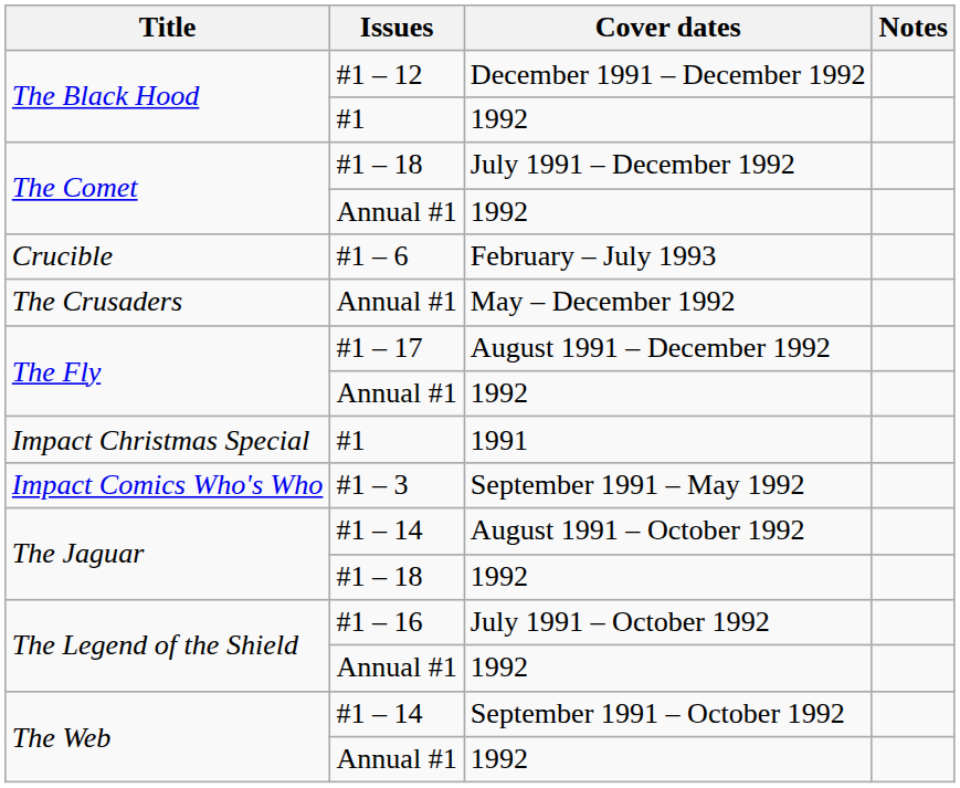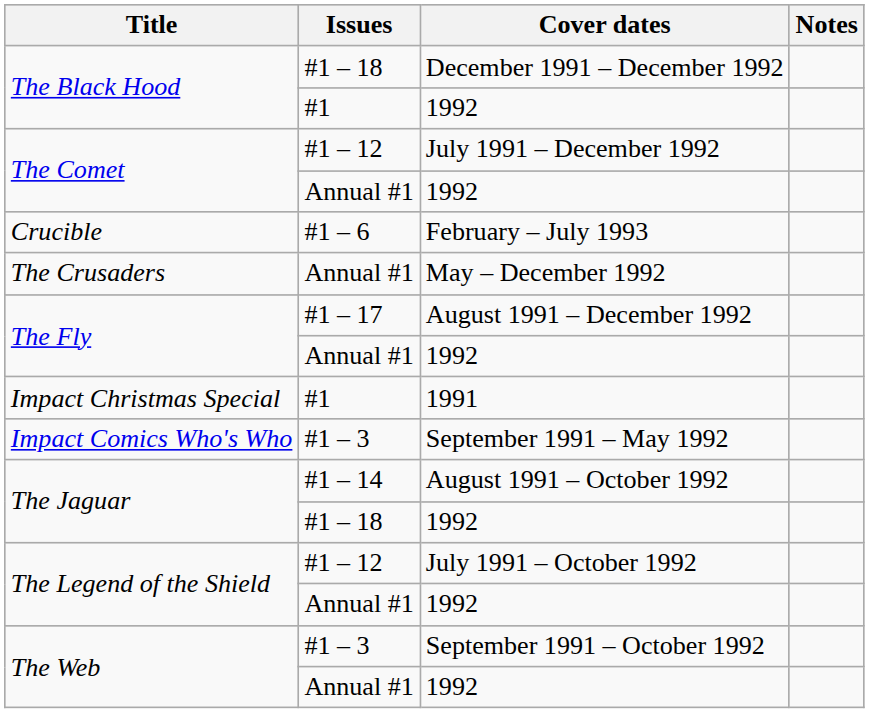 <table class="wikitable">
 <tr>
 <th>Title</th>
 <th>Issues</th>
 <th>Cover dates</th>
 <th>Notes</th>
 </tr>
 <tr>
 <td rowspan="2"><em><a href='#'>The Black Hood</a></em></td>
-<td>#1 – 12</td>
+<td>#1 – 18</td>
 <td>December 1991 – December 1992</td>
 <td></td>
 </tr>
 <tr>
 <td>#1</td>
 <td>1992</td>
 <td></td>
 </tr>
 <tr>
 <td rowspan="2"><em><a href='#'>The Comet</a></em></td>
-<td>#1 – 18</td>
+<td>#1 – 12</td>
 <td>July 1991 – December 1992</td>
 <td></td>
 </tr>
 <tr>
 <td>Annual #1</td>
 <td>1992</td>
 <td></td>
 </tr>
 <tr>
 <td><em>Crucible</em></td>
 <td>#1 – 6</td>
 <td>February – July 1993</td>
 <td></td>
 </tr>
 <tr>
 <td><em>The Crusaders</em></td>
 <td>Annual #1</td>
 <td>May – December 1992</td>
 <td></td>
 </tr>
 <tr>
 <td rowspan="2"><em><a href='#'>The Fly</a></em></td>
 <td>#1 – 17</td>
 <td>August 1991 – December 1992</td>
 <td></td>
 </tr>
 <tr>
 <td>Annual #1</td>
 <td>1992</td>
 <td></td>
 </tr>
 <tr>
 <td><em>Impact Christmas Special</em></td>
 <td>#1</td>
 <td>1991</td>
 <td></td>
 </tr>
 <tr>
 <td><em><a href='#'>Impact Comics Who's Who</a></em></td>
 <td>#1 – 3</td>
 <td>September 1991 – May 1992</td>
 <td></td>
 </tr>
 <tr>
 <td rowspan="2"><em>The Jaguar</em></td>
 <td>#1 – 14</td>
 <td>August 1991 – October 1992</td>
 <td></td>
 </tr>
 <tr>
 <td>#1 – 18</td>
 <td>1992</td>
 <td></td>
 </tr>
 <tr>
 <td rowspan="2"><em>The Legend of the Shield</em></td>
-<td>#1 – 16</td>
+<td>#1 – 12</td>
 <td>July 1991 – October 1992</td>
 <td></td>
 </tr>
 <tr>
 <td>Annual #1</td>
 <td>1992</td>
 <td></td>
 </tr>
 <tr>
 <td rowspan="2"><em>The Web</em></td>
-<td>#1 – 14</td>
+<td>#1 – 3</td>
 <td>September 1991 – October 1992</td>
 <td></td>
 </tr>
 <tr>
 <td>Annual #1</td>
 <td>1992</td>
 <td></td>
 </tr>
 </table>
